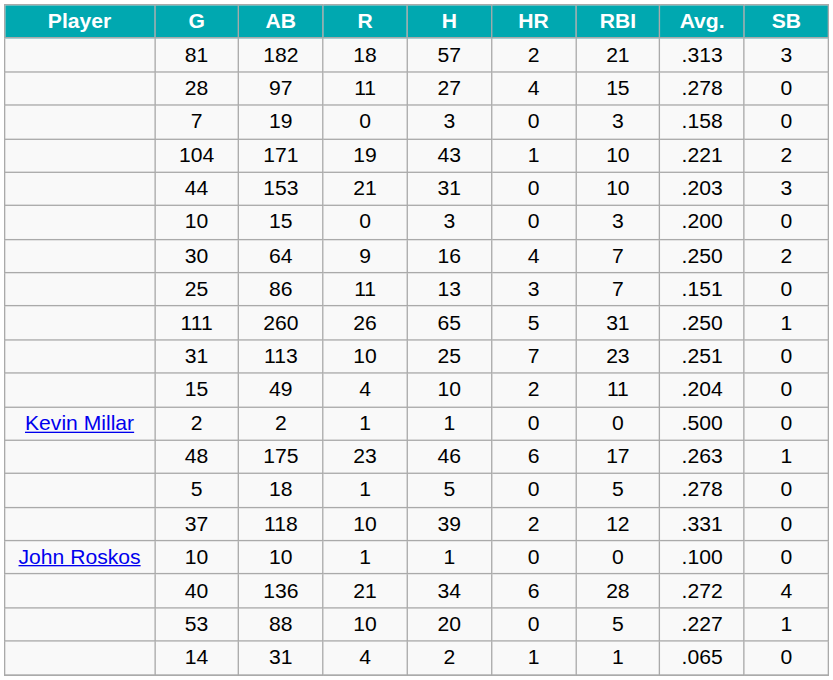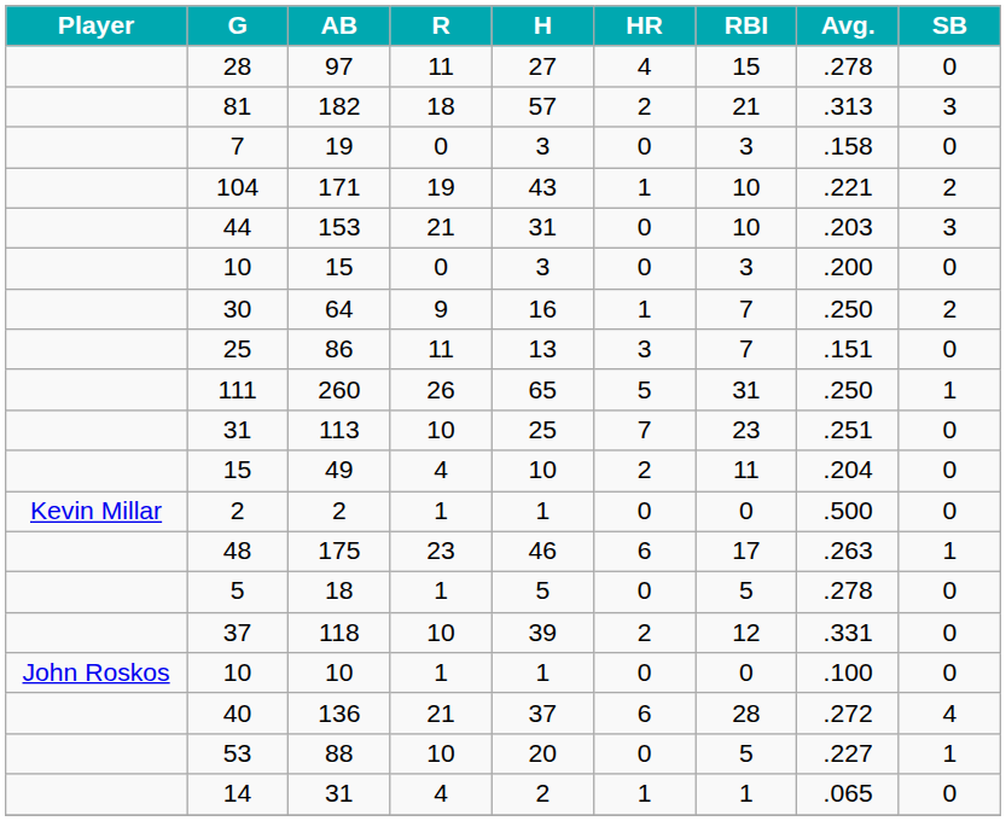 <table class="wikitable sortable">
 <tr>
 <th style="background-color: #00a8b0; color: #FFFFFF; text-align: center;" width="16%">Player</th>
 <th style="background-color: #00a8b0; color: #FFFFFF; text-align: center;" width="9%">G</th>
 <th style="background-color: #00a8b0; color: #FFFFFF; text-align: center;" width="9%">AB</th>
 <th style="background-color: #00a8b0; color: #FFFFFF; text-align: center;" width="9%">R</th>
 <th style="background-color: #00a8b0; color: #FFFFFF; text-align: center;" width="9%">H</th>
 <th style="background-color: #00a8b0; color: #FFFFFF; text-align: center;" width="9%">HR</th>
 <th style="background-color: #00a8b0; color: #FFFFFF; text-align: center;" width="9%">RBI</th>
 <th style="background-color: #00a8b0; color: #FFFFFF; text-align: center;" width="9%">Avg.</th>
 <th style="background-color: #00a8b0; color: #FFFFFF; text-align: center;" width="9%">SB</th>
 </tr>
 <tr align="center">
 <td></td>
+<td>28</td>
+<td>97</td>
+<td>11</td>
+<td>27</td>
+<td>4</td>
+<td>15</td>
+<td>.278</td>
+<td>0</td>
+</tr>
+<tr align="center">
+<td></td>
 <td>81</td>
 <td>182</td>
 <td>18</td>
 <td>57</td>
 <td>2</td>
 <td>21</td>
 <td>.313</td>
 <td>3</td>
-</tr>
-<tr align="center">
-<td></td>
-<td>28</td>
-<td>97</td>
-<td>11</td>
-<td>27</td>
-<td>4</td>
-<td>15</td>
-<td>.278</td>
-<td>0</td>
 </tr>
 <tr align="center">
 <td></td>
 <td>7</td>
 <td>19</td>
 <td>0</td>
 <td>3</td>
 <td>0</td>
 <td>3</td>
 <td>.158</td>
 <td>0</td>
 </tr>
 <tr align="center">
 <td></td>
 <td>104</td>
 <td>171</td>
 <td>19</td>
 <td>43</td>
 <td>1</td>
 <td>10</td>
 <td>.221</td>
 <td>2</td>
 </tr>
 <tr align="center">
 <td></td>
 <td>44</td>
 <td>153</td>
 <td>21</td>
 <td>31</td>
 <td>0</td>
 <td>10</td>
 <td>.203</td>
 <td>3</td>
 </tr>
 <tr align="center">
 <td></td>
 <td>10</td>
 <td>15</td>
 <td>0</td>
 <td>3</td>
 <td>0</td>
 <td>3</td>
 <td>.200</td>
 <td>0</td>
 </tr>
 <tr align="center">
 <td></td>
 <td>30</td>
 <td>64</td>
 <td>9</td>
 <td>16</td>
-<td>4</td>
+<td>1</td>
 <td>7</td>
 <td>.250</td>
 <td>2</td>
 </tr>
 <tr align="center">
 <td></td>
 <td>25</td>
 <td>86</td>
 <td>11</td>
 <td>13</td>
 <td>3</td>
 <td>7</td>
 <td>.151</td>
 <td>0</td>
 </tr>
 <tr align="center">
 <td></td>
 <td>111</td>
 <td>260</td>
 <td>26</td>
 <td>65</td>
 <td>5</td>
 <td>31</td>
 <td>.250</td>
 <td>1</td>
 </tr>
 <tr align="center">
 <td></td>
 <td>31</td>
 <td>113</td>
 <td>10</td>
 <td>25</td>
 <td>7</td>
 <td>23</td>
 <td>.251</td>
 <td>0</td>
 </tr>
 <tr align="center">
 <td></td>
 <td>15</td>
 <td>49</td>
 <td>4</td>
 <td>10</td>
 <td>2</td>
 <td>11</td>
 <td>.204</td>
 <td>0</td>
 </tr>
 <tr align="center">
 <td><a href='#'>Kevin Millar</a></td>
 <td>2</td>
 <td>2</td>
 <td>1</td>
 <td>1</td>
 <td>0</td>
 <td>0</td>
 <td>.500</td>
 <td>0</td>
 </tr>
 <tr align=center>
 <td></td>
 <td>48</td>
 <td>175</td>
 <td>23</td>
 <td>46</td>
 <td>6</td>
 <td>17</td>
 <td>.263</td>
 <td>1</td>
 </tr>
 <tr align="center">
 <td></td>
 <td>5</td>
 <td>18</td>
 <td>1</td>
 <td>5</td>
 <td>0</td>
 <td>5</td>
 <td>.278</td>
 <td>0</td>
 </tr>
 <tr align="center">
 <td></td>
 <td>37</td>
 <td>118</td>
 <td>10</td>
 <td>39</td>
 <td>2</td>
 <td>12</td>
 <td>.331</td>
 <td>0</td>
 </tr>
 <tr align="center">
 <td><a href='#'>John Roskos</a></td>
 <td>10</td>
 <td>10</td>
 <td>1</td>
 <td>1</td>
 <td>0</td>
 <td>0</td>
 <td>.100</td>
 <td>0</td>
 </tr>
 <tr align=center>
 <td></td>
 <td>40</td>
 <td>136</td>
 <td>21</td>
-<td>34</td>
+<td>37</td>
 <td>6</td>
 <td>28</td>
 <td>.272</td>
 <td>4</td>
 </tr>
 <tr align="center">
 <td></td>
 <td>53</td>
 <td>88</td>
 <td>10</td>
 <td>20</td>
 <td>0</td>
 <td>5</td>
 <td>.227</td>
 <td>1</td>
 </tr>
 <tr align="center">
 <td></td>
 <td>14</td>
 <td>31</td>
 <td>4</td>
 <td>2</td>
 <td>1</td>
 <td>1</td>
 <td>.065</td>
 <td>0</td>
 </tr>
 <tr align="center">
 </tr>
 </table>
